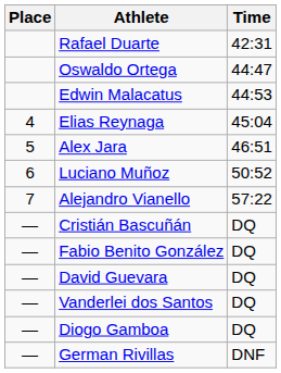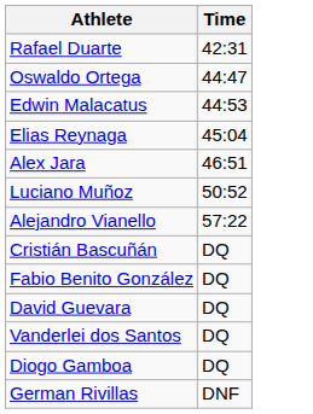 <table class=wikitable>
 <tr>
-<th>Place</th>
 <th>Athlete</th>
 <th>Time</th>
 </tr>
 <tr>
-<td align=center></td>
 <td><a href='#'>Rafael Duarte</a> </td>
 <td>42:31</td>
 </tr>
 <tr>
-<td align=center></td>
 <td><a href='#'>Oswaldo Ortega</a> </td>
 <td>44:47</td>
 </tr>
 <tr>
-<td align=center></td>
 <td><a href='#'>Edwin Malacatus</a> </td>
 <td>44:53</td>
 </tr>
 <tr>
-<td align=center>4</td>
 <td><a href='#'>Elias Reynaga</a> </td>
 <td>45:04</td>
 </tr>
 <tr>
-<td align=center>5</td>
 <td><a href='#'>Alex Jara</a> </td>
 <td>46:51</td>
 </tr>
 <tr>
-<td align=center>6</td>
 <td><a href='#'>Luciano Muñoz</a> </td>
 <td>50:52</td>
 </tr>
 <tr>
-<td align=center>7</td>
 <td><a href='#'>Alejandro Vianello</a> </td>
 <td>57:22</td>
 </tr>
 <tr>
-<td align=center>—</td>
 <td><a href='#'>Cristián Bascuñán</a> </td>
 <td>DQ</td>
 </tr>
 <tr>
-<td align=center>—</td>
 <td><a href='#'>Fabio Benito González</a> </td>
 <td>DQ</td>
 </tr>
 <tr>
-<td align=center>—</td>
 <td><a href='#'>David Guevara</a> </td>
 <td>DQ</td>
 </tr>
 <tr>
-<td align=center>—</td>
 <td><a href='#'>Vanderlei dos Santos</a> </td>
 <td>DQ</td>
 </tr>
 <tr>
-<td align=center>—</td>
 <td><a href='#'>Diogo Gamboa</a> </td>
 <td>DQ</td>
 </tr>
 <tr>
-<td align=center>—</td>
 <td><a href='#'>German Rivillas</a> </td>
 <td>DNF</td>
 </tr>
 </table>
